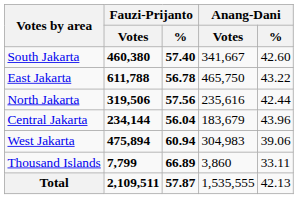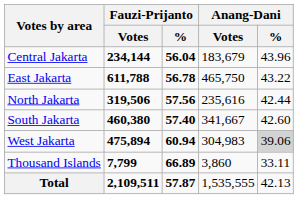 <table class="wikitable">
 <tr>
 <th style="text-align:center;" rowspan="2">Votes by area</th>
 <th style="text-align:center;" colspan="2">Fauzi-Prijanto</th>
 <th style="text-align:center;" colspan="2">Anang-Dani</th>
 </tr>
 <tr>
 <th style="text-align:center;">Votes</th>
 <th style="text-align:center;">%</th>
 <th style="text-align:center;">Votes</th>
 <th style="text-align:center;">%</th>
 </tr>
 <tr>
-<td><a href='#'>South Jakarta</a></td>
-<td><strong>460,380</strong></td>
-<td><strong>57.40</strong></td>
-<td>341,667</td>
-<td>42.60</td>
+<td><a href='#'>Central Jakarta</a></td>
+<td><strong>234,144</strong></td>
+<td><strong>56.04</strong></td>
+<td>183,679</td>
+<td>43.96</td>
 </tr>
 <tr>
 <td><a href='#'>East Jakarta</a></td>
 <td><strong>611,788</strong></td>
 <td><strong>56.78</strong></td>
 <td>465,750</td>
 <td>43.22</td>
 </tr>
 <tr>
 <td><a href='#'>North Jakarta</a></td>
 <td><strong>319,506</strong></td>
 <td><strong>57.56</strong></td>
 <td>235,616</td>
 <td>42.44</td>
 </tr>
 <tr>
-<td><a href='#'>Central Jakarta</a></td>
-<td><strong>234,144</strong></td>
-<td><strong>56.04</strong></td>
-<td>183,679</td>
-<td>43.96</td>
+<td><a href='#'>South Jakarta</a></td>
+<td><strong>460,380</strong></td>
+<td><strong>57.40</strong></td>
+<td>341,667</td>
+<td>42.60</td>
 </tr>
 <tr>
 <td><a href='#'>West Jakarta</a></td>
 <td><strong>475,894</strong></td>
 <td><strong>60.94</strong></td>
 <td>304,983</td>
-<td>39.06</td>
+<td style="background: lightgrey;">39.06</td>
 </tr>
 <tr>
 <td><a href='#'>Thousand Islands</a></td>
 <td><strong>7,799</strong></td>
 <td><strong>66.89</strong></td>
 <td>3,860</td>
 <td>33.11</td>
 </tr>
 <tr>
 <th style="text-align:center;"><strong>Total</strong></th>
 <td><strong>2,109,511</strong></td>
 <td><strong>57.87</strong></td>
 <td>1,535,555</td>
 <td>42.13</td>
 </tr>
 </table>
